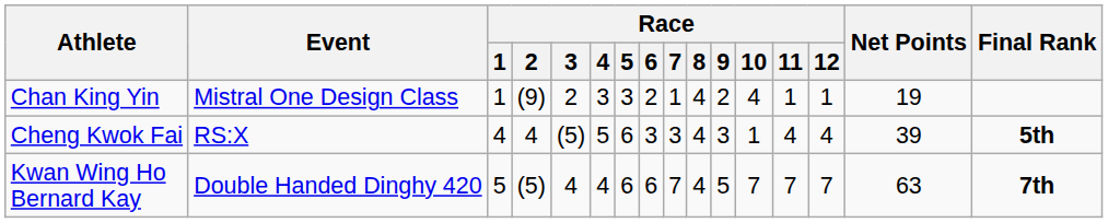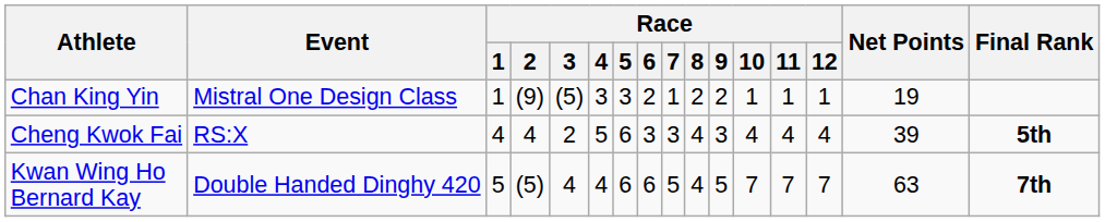 <table class="wikitable" border="1" style="font-size:90%">
 <tr>
 <th rowspan=2>Athlete</th>
 <th rowspan=2>Event</th>
 <th colspan=12>Race</th>
 <th rowspan=2>Net Points</th>
 <th rowspan=2>Final Rank</th>
 </tr>
 <tr>
 <th>1</th>
 <th>2</th>
 <th>3</th>
 <th>4</th>
 <th>5</th>
 <th>6</th>
 <th>7</th>
 <th>8</th>
 <th>9</th>
 <th>10</th>
 <th>11</th>
 <th>12</th>
 </tr>
 <tr align=center>
 <td align=left><a href='#'>Chan King Yin</a></td>
 <td align=left><a href='#'>Mistral One Design Class</a></td>
 <td>1</td>
 <td>(9)</td>
-<td>2</td>
+<td>(5)</td>
 <td>3</td>
 <td>3</td>
 <td>2</td>
 <td>1</td>
-<td>4</td>
 <td>2</td>
-<td>4</td>
+<td>2</td>
+<td>1</td>
 <td>1</td>
 <td>1</td>
 <td>19</td>
 <td></td>
 </tr>
 <tr align=center>
 <td align=left><a href='#'>Cheng Kwok Fai</a></td>
 <td align=left><a href='#'>RS:X</a></td>
 <td>4</td>
 <td>4</td>
-<td>(5)</td>
+<td>2</td>
 <td>5</td>
 <td>6</td>
 <td>3</td>
 <td>3</td>
 <td>4</td>
 <td>3</td>
-<td>1</td>
+<td>4</td>
 <td>4</td>
 <td>4</td>
 <td>39</td>
 <td><strong>5th</strong></td>
 </tr>
 <tr align=center>
 <td align=left><a href='#'>Kwan Wing Ho</a><br><a href='#'>Bernard Kay</a></td>
 <td align=left><a href='#'>Double Handed Dinghy 420</a></td>
 <td>5</td>
 <td>(5)</td>
 <td>4</td>
 <td>4</td>
 <td>6</td>
 <td>6</td>
-<td>7</td>
+<td>5</td>
 <td>4</td>
 <td>5</td>
 <td>7</td>
 <td>7</td>
 <td>7</td>
 <td>63</td>
 <td><strong>7th</strong></td>
 </tr>
 </table>
